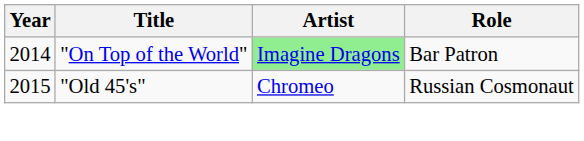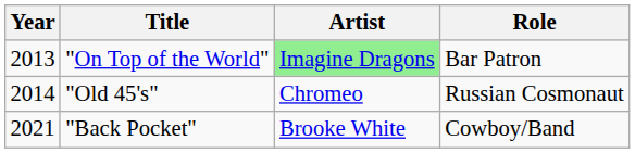 <table class="wikitable sortable">
 <tr>
 <th>Year</th>
 <th>Title</th>
 <th>Artist</th>
 <th>Role</th>
 </tr>
 <tr>
-<td>2014</td>
+<td>2013</td>
 <td>"<a href='#'>On Top of the World</a>"</td>
 <td style="background: lightgreen;"><a href='#'>Imagine Dragons</a></td>
 <td>Bar Patron</td>
 </tr>
 <tr>
-<td>2015</td>
+<td>2014</td>
 <td>"Old 45's"</td>
 <td><a href='#'>Chromeo</a></td>
 <td>Russian Cosmonaut</td>
 </tr>
+<tr>
+<td>2021</td>
+<td>"Back Pocket"</td>
+<td><a href='#'>Brooke White</a></td>
+<td>Cowboy/Band</td>
+</tr>
 </table>
